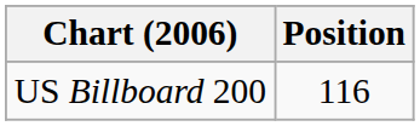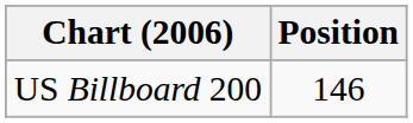 <table class="wikitable plainrowheaders">
 <tr>
 <th scope="col">Chart (2006)</th>
 <th scope="col">Position</th>
 </tr>
 <tr>
 <td>US <em>Billboard</em> 200</td>
-<td align="center">116</td>
+<td align="center">146</td>
 </tr>
 </table>
